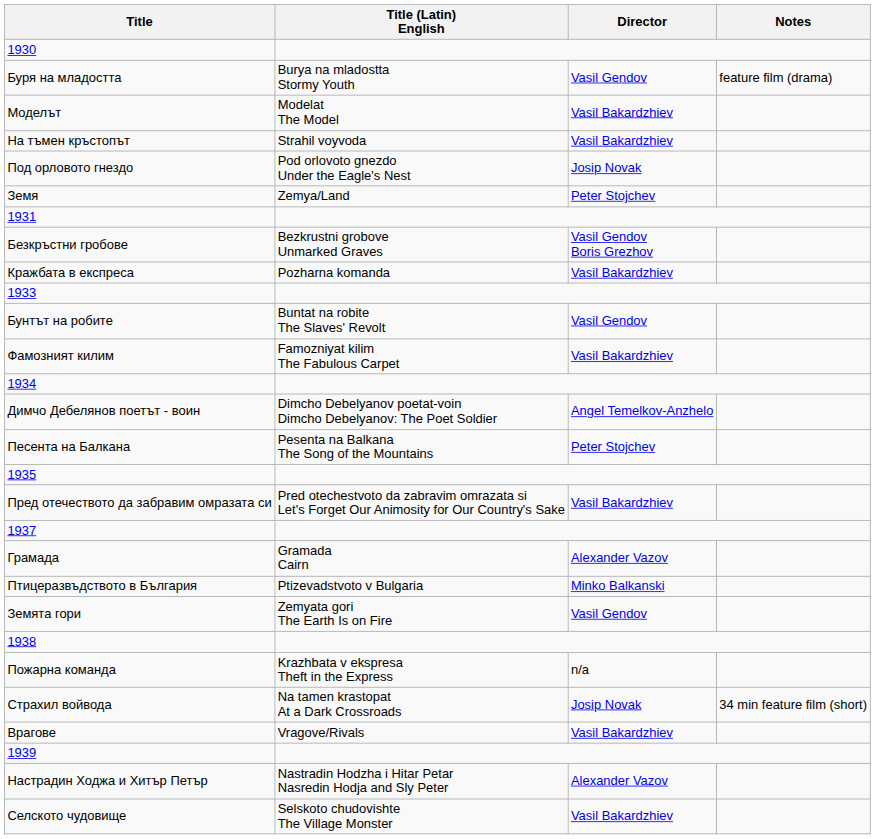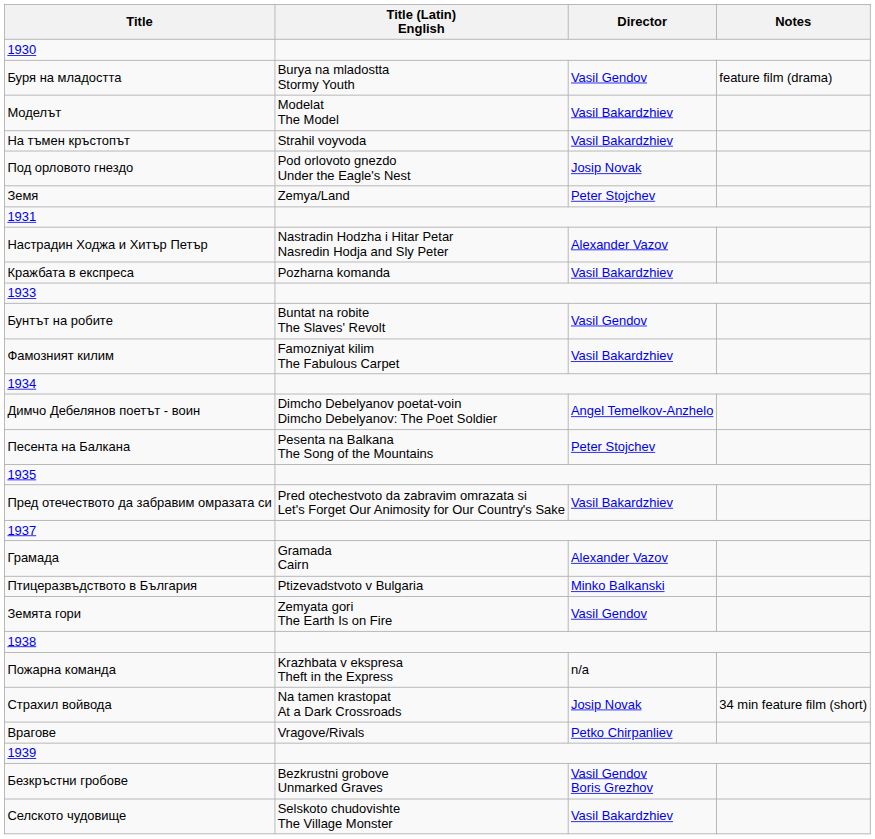 <table class="wikitable">
 <tr>
 <th>Title</th>
 <th>Title (Latin)<br>English</th>
 <th>Director</th>
 <th>Notes</th>
 </tr>
 <tr>
 <td><a href='#'>1930</a></td>
 </tr>
 <tr>
 <td>Буря на младостта</td>
 <td>Burya na mladostta<br>Stormy Youth</td>
 <td><a href='#'>Vasil Gendov</a></td>
 <td>feature film (drama)</td>
 </tr>
 <tr>
 <td>Моделът</td>
 <td>Modelat<br>The Model</td>
 <td><a href='#'>Vasil Bakardzhiev</a></td>
 <td></td>
 </tr>
 <tr>
 <td>На тъмен кръстопът</td>
 <td>Strahil voyvoda</td>
 <td><a href='#'>Vasil Bakardzhiev</a></td>
 <td></td>
 </tr>
 <tr>
 <td>Под орловото гнездо</td>
 <td>Pod orlovoto gnezdo<br>Under the Eagle's Nest</td>
 <td><a href='#'>Josip Novak</a></td>
 <td></td>
 </tr>
 <tr>
 <td>Земя</td>
 <td>Zemya/Land</td>
 <td><a href='#'>Peter Stojchev</a></td>
 <td></td>
 </tr>
 <tr>
 <td><a href='#'>1931</a></td>
 </tr>
 <tr>
-<td>Безкръстни гробове</td>
-<td>Bezkrustni grobove<br>Unmarked Graves</td>
-<td><a href='#'>Vasil Gendov</a><br><a href='#'>Boris Grezhov</a></td>
+<td>Настрадин Ходжа и Хитър Петър</td>
+<td>Nastradin Hodzha i Hitar Petar<br>Nasredin Hodja and Sly Peter</td>
+<td><a href='#'>Alexander Vazov</a></td>
 <td></td>
 </tr>
 <tr>
 <td>Кражбата в експреса</td>
 <td>Pozharna komanda</td>
 <td><a href='#'>Vasil Bakardzhiev</a></td>
 <td></td>
 </tr>
 <tr>
 <td><a href='#'>1933</a></td>
 </tr>
 <tr>
 <td>Бунтът на робите</td>
 <td>Buntat na robite<br>The Slaves' Revolt</td>
 <td><a href='#'>Vasil Gendov</a></td>
 <td></td>
 </tr>
 <tr>
 <td>Фамозният килим</td>
 <td>Famozniyat kilim<br>The Fabulous Carpet</td>
 <td><a href='#'>Vasil Bakardzhiev</a></td>
 <td></td>
 </tr>
 <tr>
 <td><a href='#'>1934</a></td>
 </tr>
 <tr>
 <td>Димчо Дебелянов поетът - воин</td>
 <td>Dimcho Debelyanov poetat-voin<br>Dimcho Debelyanov: The Poet Soldier</td>
 <td><a href='#'>Angel Temelkov-Anzhelo</a></td>
 <td></td>
 </tr>
 <tr>
 <td>Песента на Балкана</td>
 <td>Pesenta na Balkana<br>The Song of the Mountains</td>
 <td><a href='#'>Peter Stojchev</a></td>
 <td></td>
 </tr>
 <tr>
 <td><a href='#'>1935</a></td>
 </tr>
 <tr>
 <td>Пред отечеството да забравим омразата си</td>
 <td>Pred otechestvoto da zabravim omrazata si<br>Let's Forget Our Animosity for Our Country's Sake</td>
 <td><a href='#'>Vasil Bakardzhiev</a></td>
 <td></td>
 </tr>
 <tr>
 <td><a href='#'>1937</a></td>
 </tr>
 <tr>
 <td>Грамада</td>
 <td>Gramada<br>Cairn</td>
 <td><a href='#'>Alexander Vazov</a></td>
 <td></td>
 </tr>
 <tr>
 <td>Птицеразвъдството в България</td>
 <td>Ptizevadstvoto v Bulgaria</td>
 <td><a href='#'>Minko Balkanski</a></td>
 <td></td>
 </tr>
 <tr>
 <td>Земята гори</td>
 <td>Zemyata gori<br>The Earth Is on Fire</td>
 <td><a href='#'>Vasil Gendov</a></td>
 <td></td>
 </tr>
 <tr>
 <td><a href='#'>1938</a></td>
 </tr>
 <tr>
 <td>Пожарна команда</td>
 <td>Krazhbata v ekspresa<br>Theft in the Express</td>
 <td>n/a</td>
 <td></td>
 </tr>
 <tr>
 <td>Страхил войвода</td>
 <td>Na tamen krastopat<br>At a Dark Crossroads</td>
 <td><a href='#'>Josip Novak</a></td>
 <td>34 min feature film (short)</td>
 </tr>
 <tr>
 <td>Врагове</td>
 <td>Vragove/Rivals</td>
-<td><a href='#'>Vasil Bakardzhiev</a></td>
+<td><a href='#'>Petko Chirpanliev</a></td>
 <td></td>
 </tr>
 <tr>
 <td><a href='#'>1939</a></td>
 </tr>
 <tr>
-<td>Настрадин Ходжа и Хитър Петър</td>
-<td>Nastradin Hodzha i Hitar Petar<br>Nasredin Hodja and Sly Peter</td>
-<td><a href='#'>Alexander Vazov</a></td>
+<td>Безкръстни гробове</td>
+<td>Bezkrustni grobove<br>Unmarked Graves</td>
+<td><a href='#'>Vasil Gendov</a><br><a href='#'>Boris Grezhov</a></td>
 <td></td>
 </tr>
 <tr>
 <td>Селското чудовище</td>
 <td>Selskoto chudovishte<br>The Village Monster</td>
 <td><a href='#'>Vasil Bakardzhiev</a></td>
 <td></td>
 </tr>
 </table>
